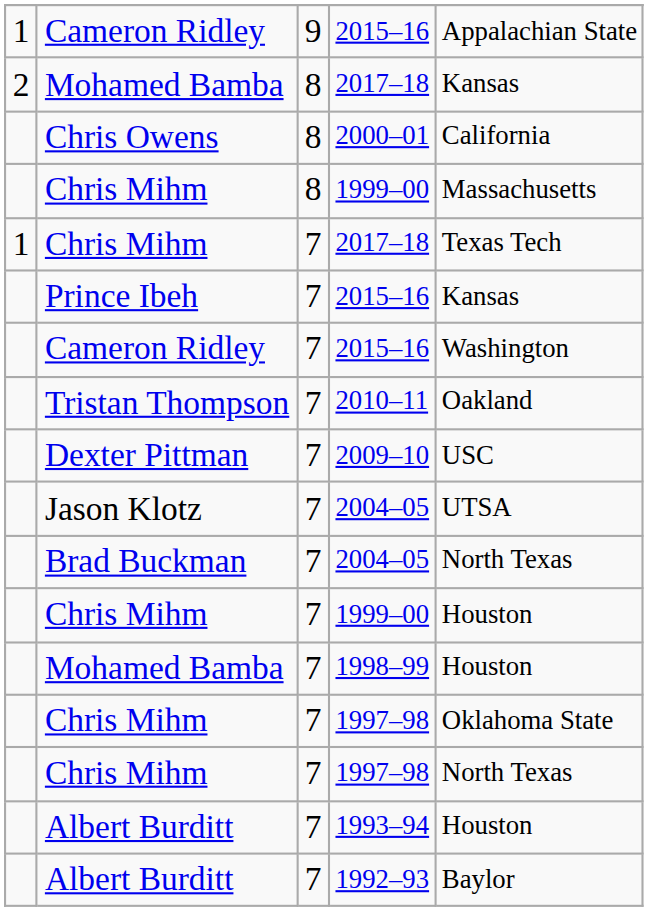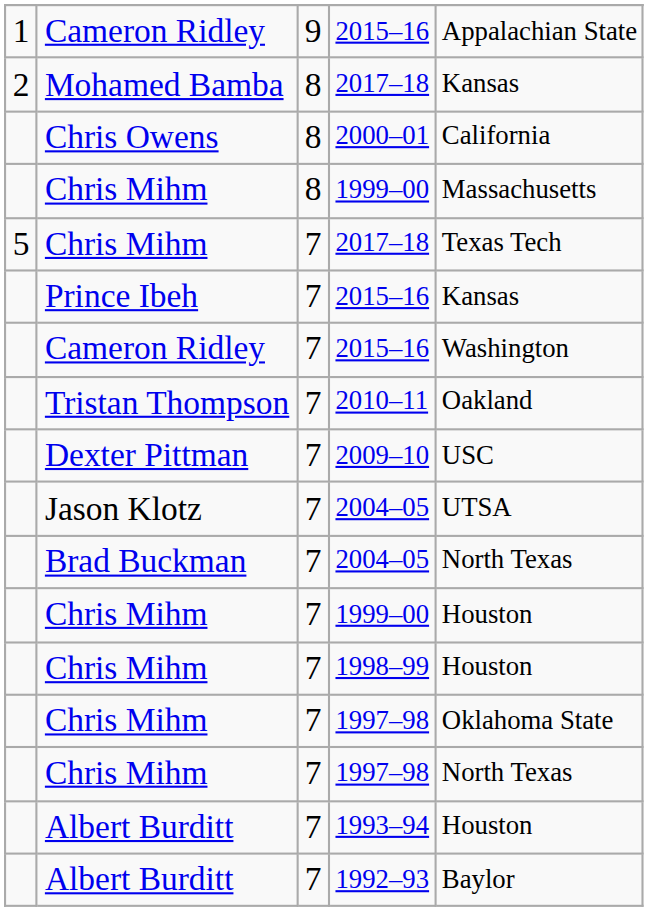 <table class="wikitable">
 <tr>
 </tr>
 <tr>
 <td>1</td>
 <td><a href='#'>Cameron Ridley</a></td>
 <td>9</td>
 <td style="font-size:80%;"><a href='#'>2015–16</a></td>
 <td style="font-size:80%;">Appalachian State</td>
 </tr>
 <tr>
 <td>2</td>
 <td><a href='#'>Mohamed Bamba</a></td>
 <td>8</td>
 <td style="font-size:80%;"><a href='#'>2017–18</a></td>
 <td style="font-size:80%;">Kansas</td>
 </tr>
 <tr>
 <td></td>
 <td><a href='#'>Chris Owens</a></td>
 <td>8</td>
 <td style="font-size:80%;"><a href='#'>2000–01</a></td>
 <td style="font-size:80%;">California</td>
 </tr>
 <tr>
 <td></td>
 <td><a href='#'>Chris Mihm</a></td>
 <td>8</td>
 <td style="font-size:80%;"><a href='#'>1999–00</a></td>
 <td style="font-size:80%;">Massachusetts</td>
 </tr>
 <tr>
-<td>1</td>
+<td>5</td>
 <td><a href='#'>Chris Mihm</a></td>
 <td>7</td>
 <td style="font-size:80%;"><a href='#'>2017–18</a></td>
 <td style="font-size:80%;">Texas Tech</td>
 </tr>
 <tr>
 <td></td>
 <td><a href='#'>Prince Ibeh</a></td>
 <td>7</td>
 <td style="font-size:80%;"><a href='#'>2015–16</a></td>
 <td style="font-size:80%;">Kansas</td>
 </tr>
 <tr>
 <td></td>
 <td><a href='#'>Cameron Ridley</a></td>
 <td>7</td>
 <td style="font-size:80%;"><a href='#'>2015–16</a></td>
 <td style="font-size:80%;">Washington</td>
 </tr>
 <tr>
 <td></td>
 <td><a href='#'>Tristan Thompson</a></td>
 <td>7</td>
 <td style="font-size:80%;"><a href='#'>2010–11</a></td>
 <td style="font-size:80%;">Oakland</td>
 </tr>
 <tr>
 <td></td>
 <td><a href='#'>Dexter Pittman</a></td>
 <td>7</td>
 <td style="font-size:80%;"><a href='#'>2009–10</a></td>
 <td style="font-size:80%;">USC</td>
 </tr>
 <tr>
 <td></td>
 <td>Jason Klotz</td>
 <td>7</td>
 <td style="font-size:80%;"><a href='#'>2004–05</a></td>
 <td style="font-size:80%;">UTSA</td>
 </tr>
 <tr>
 <td></td>
 <td><a href='#'>Brad Buckman</a></td>
 <td>7</td>
 <td style="font-size:80%;"><a href='#'>2004–05</a></td>
 <td style="font-size:80%;">North Texas</td>
 </tr>
 <tr>
 <td></td>
 <td><a href='#'>Chris Mihm</a></td>
 <td>7</td>
 <td style="font-size:80%;"><a href='#'>1999–00</a></td>
 <td style="font-size:80%;">Houston</td>
 </tr>
 <tr>
 <td></td>
-<td><a href='#'>Mohamed Bamba</a></td>
+<td><a href='#'>Chris Mihm</a></td>
 <td>7</td>
 <td style="font-size:80%;"><a href='#'>1998–99</a></td>
 <td style="font-size:80%;">Houston</td>
 </tr>
 <tr>
 <td></td>
 <td><a href='#'>Chris Mihm</a></td>
 <td>7</td>
 <td style="font-size:80%;"><a href='#'>1997–98</a></td>
 <td style="font-size:80%;">Oklahoma State</td>
 </tr>
 <tr>
 <td></td>
 <td><a href='#'>Chris Mihm</a></td>
 <td>7</td>
 <td style="font-size:80%;"><a href='#'>1997–98</a></td>
 <td style="font-size:80%;">North Texas</td>
 </tr>
 <tr>
 <td></td>
 <td><a href='#'>Albert Burditt</a></td>
 <td>7</td>
 <td style="font-size:80%;"><a href='#'>1993–94</a></td>
 <td style="font-size:80%;">Houston</td>
 </tr>
 <tr>
 <td></td>
 <td><a href='#'>Albert Burditt</a></td>
 <td>7</td>
 <td style="font-size:80%;"><a href='#'>1992–93</a></td>
 <td style="font-size:80%;">Baylor</td>
 </tr>
 </table>
